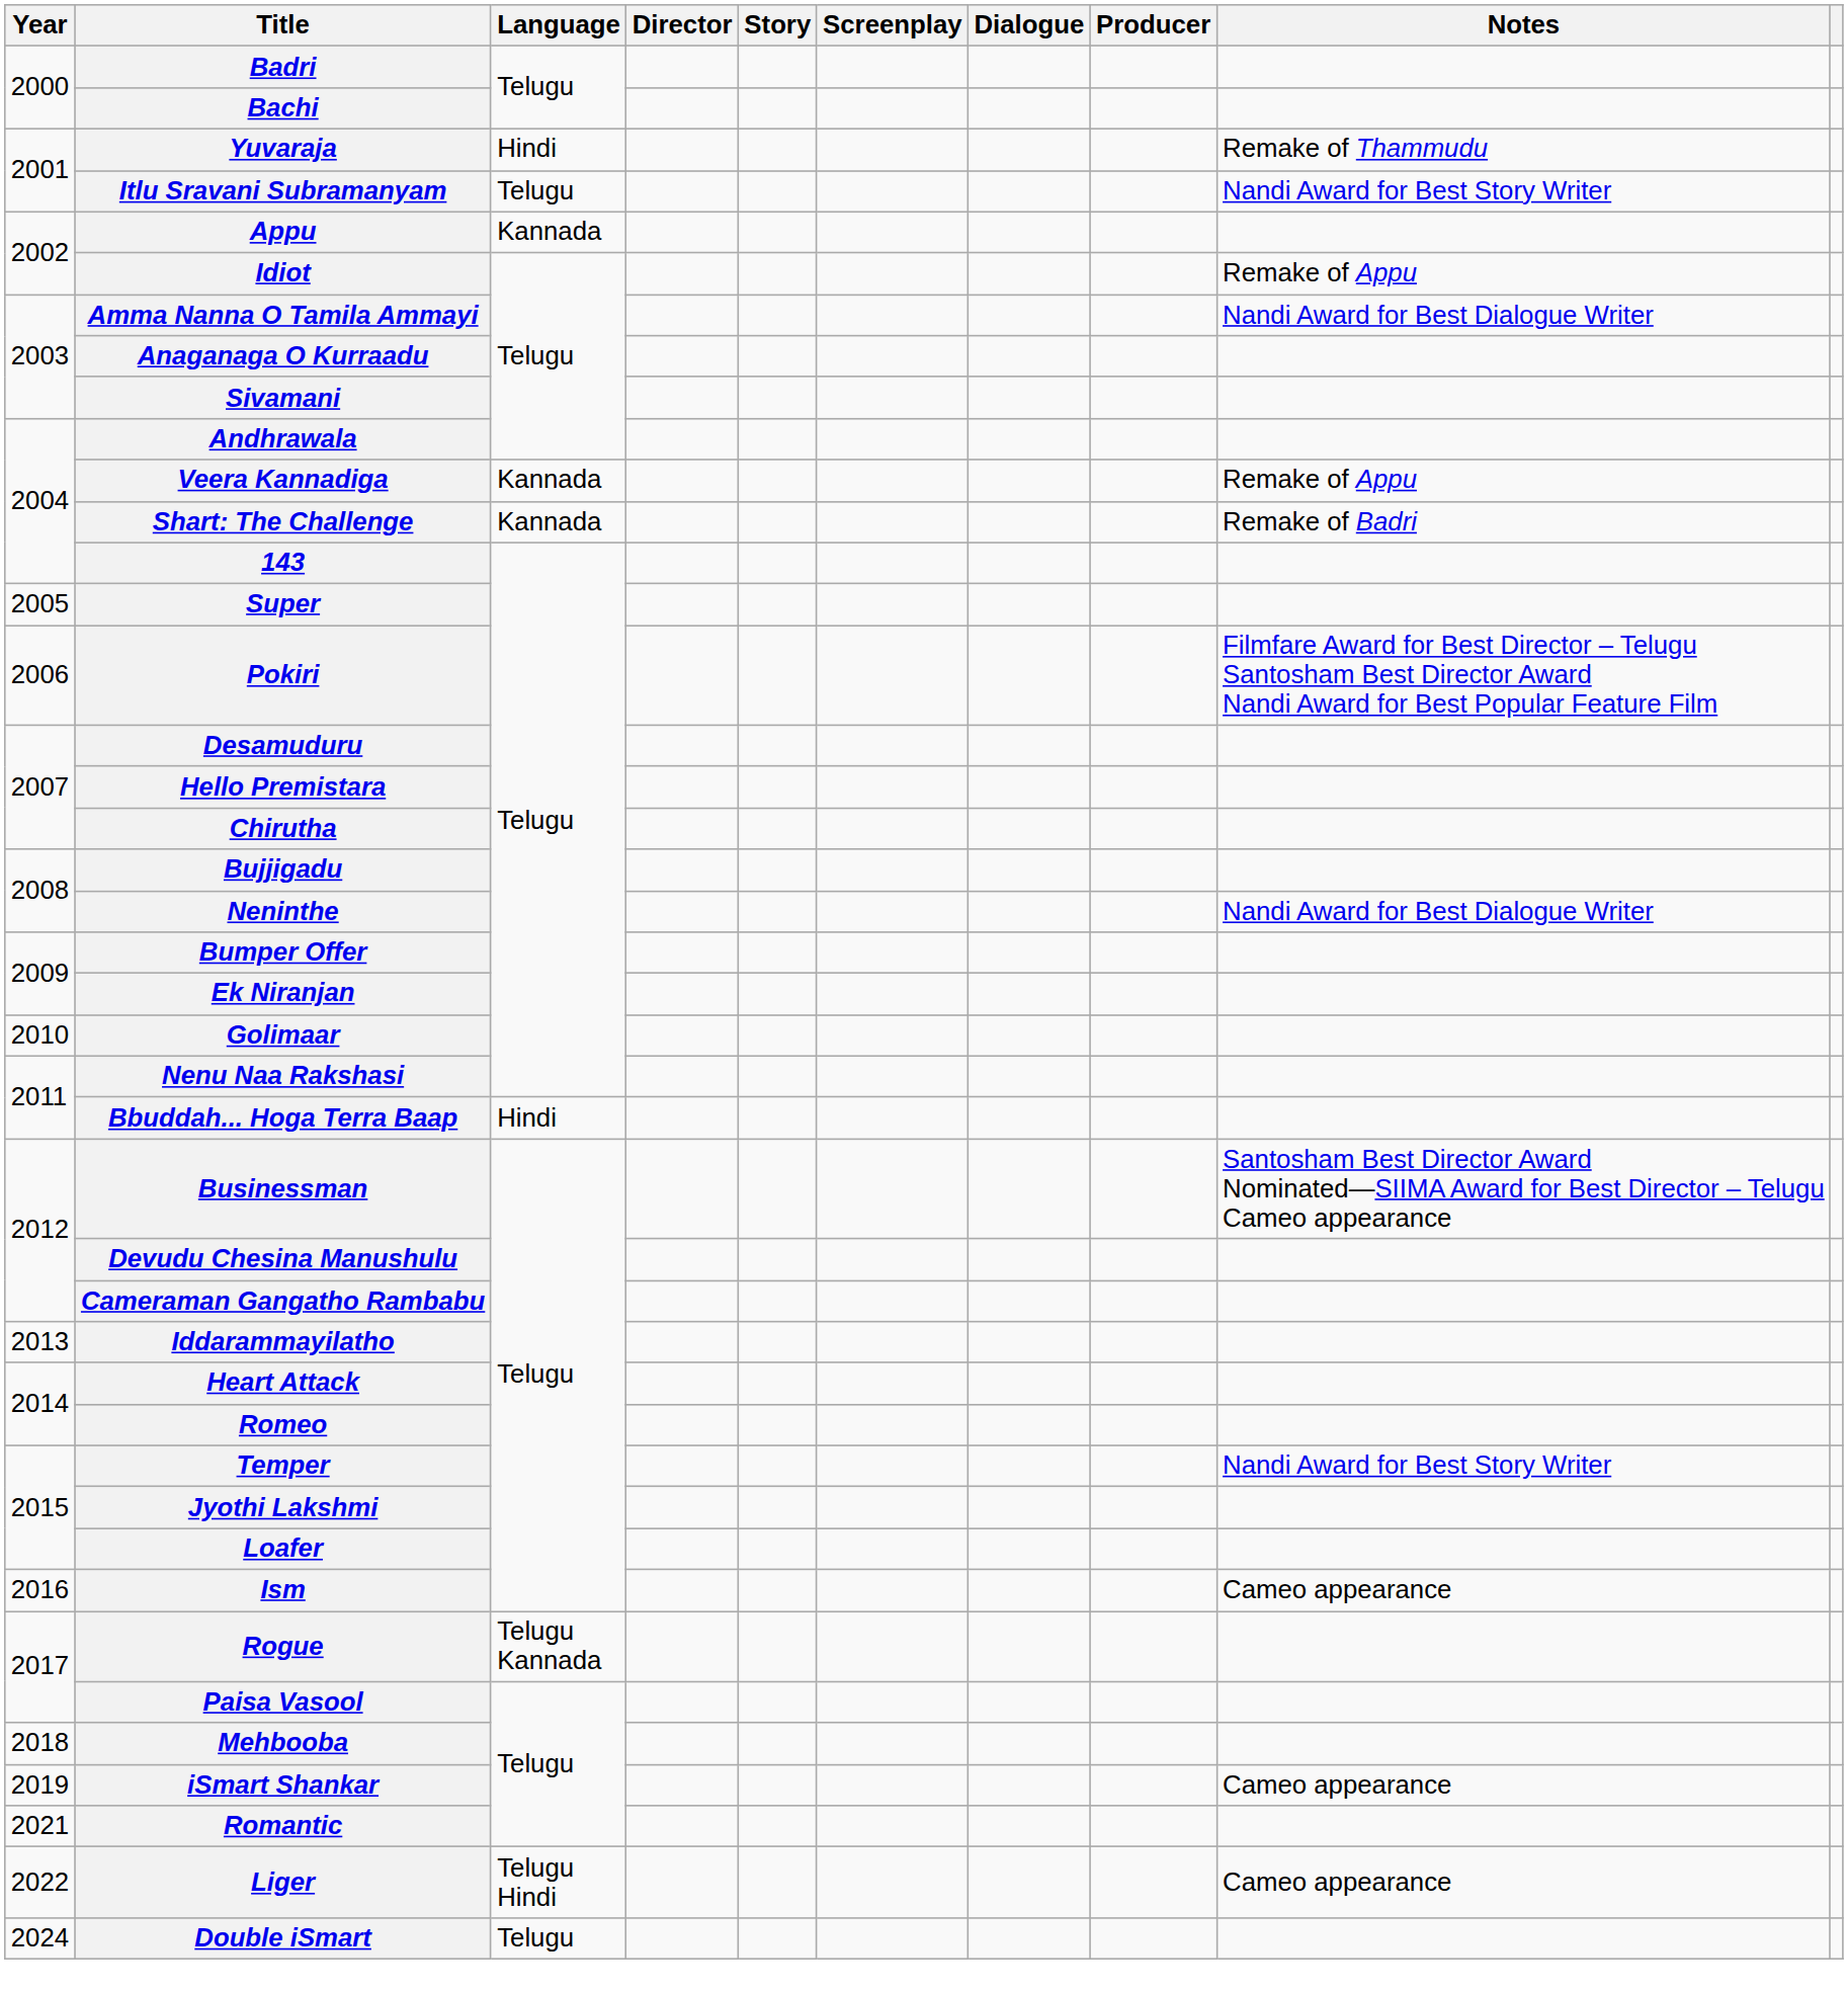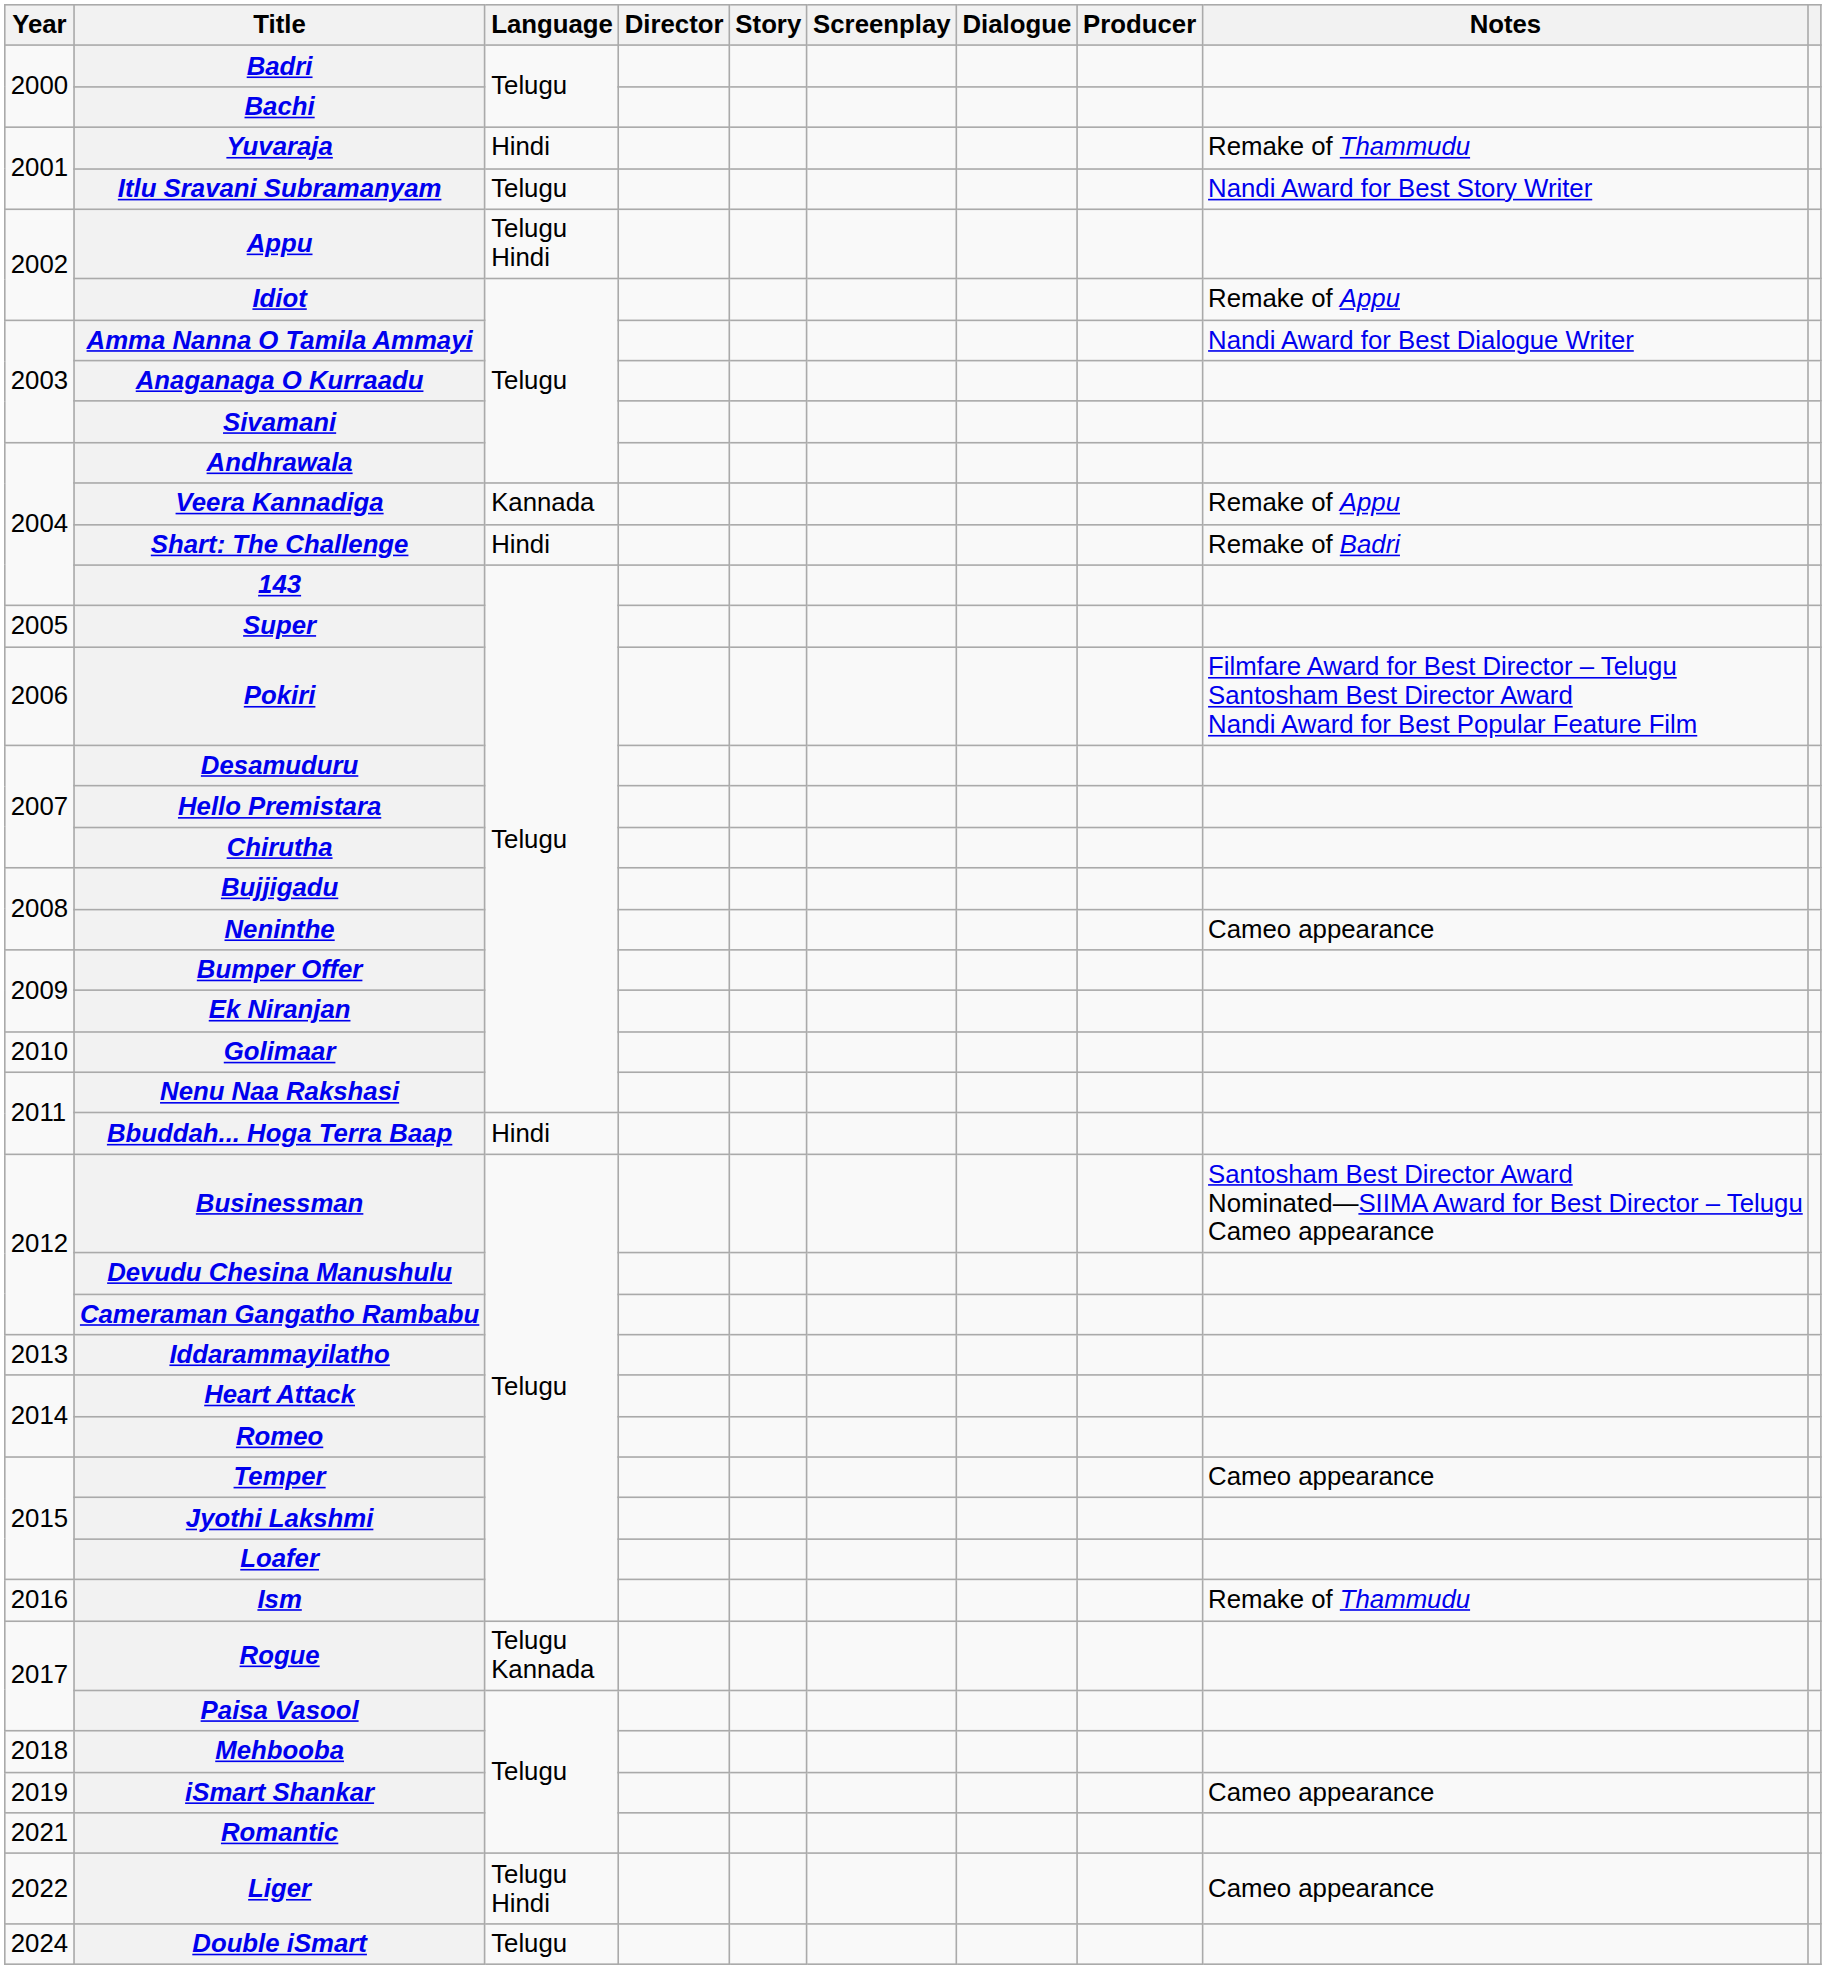 <table class="wikitable plainrowheaders sortable">
 <tr>
 <th scope="col">Year</th>
 <th scope="col">Title</th>
 <th scope="col">Language</th>
 <th scope="col">Director</th>
 <th scope="col">Story</th>
 <th scope="col">Screenplay</th>
 <th scope="col">Dialogue</th>
 <th scope="col">Producer</th>
 <th scope="col" class="unsortable">Notes</th>
 <th scope="col" class="unsortable"></th>
 </tr>
 <tr>
 <td rowspan="2">2000</td>
 <th scope="row"><em><a href='#'>Badri</a></em></th>
 <td rowspan="2">Telugu</td>
 <td></td>
 <td></td>
 <td></td>
 <td></td>
 <td></td>
 <td></td>
 <td></td>
 </tr>
 <tr>
 <th scope="row"><em><a href='#'>Bachi</a></em></th>
 <td></td>
 <td></td>
 <td></td>
 <td></td>
 <td></td>
 <td></td>
 <td></td>
 </tr>
 <tr>
 <td rowspan="2">2001</td>
 <th scope="row"><em><a href='#'>Yuvaraja</a></em></th>
 <td>Hindi</td>
 <td></td>
 <td></td>
 <td></td>
 <td></td>
 <td></td>
 <td>Remake of <em><a href='#'>Thammudu</a></em></td>
 <td></td>
 </tr>
 <tr>
 <th scope="row"><em><a href='#'>Itlu Sravani Subramanyam</a></em></th>
 <td>Telugu</td>
 <td></td>
 <td></td>
 <td></td>
 <td></td>
 <td></td>
 <td><a href='#'>Nandi Award for Best Story Writer</a></td>
 <td></td>
 </tr>
 <tr>
 <td rowspan="2">2002</td>
 <th scope="row"><em><a href='#'>Appu</a></em></th>
-<td>Kannada</td>
+<td>Telugu<br>Hindi</td>
 <td></td>
 <td></td>
 <td></td>
 <td></td>
 <td></td>
 <td></td>
 <td></td>
 </tr>
 <tr>
 <th scope="row"><em><a href='#'>Idiot</a></em></th>
 <td rowspan="5">Telugu</td>
 <td></td>
 <td></td>
 <td></td>
 <td></td>
 <td></td>
 <td>Remake of <em><a href='#'>Appu</a></em></td>
 <td></td>
 </tr>
 <tr>
 <td rowspan="3">2003</td>
 <th scope="row"><em><a href='#'>Amma Nanna O Tamila Ammayi</a></em></th>
 <td></td>
 <td></td>
 <td></td>
 <td></td>
 <td></td>
 <td><a href='#'>Nandi Award for Best Dialogue Writer</a></td>
 <td></td>
 </tr>
 <tr>
 <th scope="row"><em><a href='#'>Anaganaga O Kurraadu</a></em></th>
 <td></td>
 <td></td>
 <td></td>
 <td></td>
 <td></td>
 <td></td>
 <td></td>
 </tr>
 <tr>
 <th scope="row"><em><a href='#'>Sivamani</a></em></th>
 <td></td>
 <td></td>
 <td></td>
 <td></td>
 <td></td>
 <td></td>
 <td></td>
 </tr>
 <tr>
 <td rowspan="4">2004</td>
 <th scope="row"><em><a href='#'>Andhrawala</a></em></th>
 <td></td>
 <td></td>
 <td></td>
 <td></td>
 <td></td>
 <td></td>
 <td></td>
 </tr>
 <tr>
 <th scope="row"><em><a href='#'>Veera Kannadiga</a></em></th>
 <td>Kannada</td>
 <td></td>
 <td></td>
 <td></td>
 <td></td>
 <td></td>
 <td>Remake of <em><a href='#'>Appu</a></em></td>
 <td></td>
 </tr>
 <tr>
 <th scope="row"><em><a href='#'>Shart: The Challenge</a></em></th>
-<td>Kannada</td>
+<td>Hindi</td>
 <td></td>
 <td></td>
 <td></td>
 <td></td>
 <td></td>
 <td>Remake of <em><a href='#'>Badri</a></em></td>
 <td></td>
 </tr>
 <tr>
 <th scope="row"><em><a href='#'>143</a></em></th>
 <td rowspan="12">Telugu</td>
 <td></td>
 <td></td>
 <td></td>
 <td></td>
 <td></td>
 <td></td>
 <td></td>
 </tr>
 <tr>
 <td>2005</td>
 <th scope="row"><em><a href='#'>Super</a></em></th>
 <td></td>
 <td></td>
 <td></td>
 <td></td>
 <td></td>
 <td></td>
 <td></td>
 </tr>
 <tr>
 <td>2006</td>
 <th scope="row"><em><a href='#'>Pokiri</a></em></th>
 <td></td>
 <td></td>
 <td></td>
 <td></td>
 <td></td>
 <td><a href='#'>Filmfare Award for Best Director&nbsp;– Telugu</a> <br><a href='#'>Santosham Best Director Award</a> <br><a href='#'>Nandi Award for Best Popular Feature Film</a></td>
 <td></td>
 </tr>
 <tr>
 <td rowspan="3">2007</td>
 <th scope="row"><em><a href='#'>Desamuduru</a></em></th>
 <td></td>
 <td></td>
 <td></td>
 <td></td>
 <td></td>
 <td></td>
 <td></td>
 </tr>
 <tr>
 <th scope="row"><em><a href='#'>Hello Premistara</a></em></th>
 <td></td>
 <td></td>
 <td></td>
 <td></td>
 <td></td>
 <td></td>
 <td></td>
 </tr>
 <tr>
 <th scope="row"><em><a href='#'>Chirutha</a></em></th>
 <td></td>
 <td></td>
 <td></td>
 <td></td>
 <td></td>
 <td></td>
 <td></td>
 </tr>
 <tr>
 <td rowspan="2">2008</td>
 <th scope="row"><em><a href='#'>Bujjigadu</a></em></th>
 <td></td>
 <td></td>
 <td></td>
 <td></td>
 <td></td>
 <td></td>
 <td></td>
 </tr>
 <tr>
 <th scope="row"><em><a href='#'>Neninthe</a></em></th>
 <td></td>
 <td></td>
 <td></td>
 <td></td>
 <td></td>
-<td><a href='#'>Nandi Award for Best Dialogue Writer</a></td>
+<td>Cameo appearance</td>
 <td></td>
 </tr>
 <tr>
 <td rowspan="2">2009</td>
 <th scope="row"><em><a href='#'>Bumper Offer</a></em></th>
 <td></td>
 <td></td>
 <td></td>
 <td></td>
 <td></td>
 <td></td>
 <td></td>
 </tr>
 <tr>
 <th scope="row"><em><a href='#'>Ek Niranjan</a></em></th>
 <td></td>
 <td></td>
 <td></td>
 <td></td>
 <td></td>
 <td></td>
 <td></td>
 </tr>
 <tr>
 <td>2010</td>
 <th scope="row"><em><a href='#'>Golimaar</a></em></th>
 <td></td>
 <td></td>
 <td></td>
 <td></td>
 <td></td>
 <td></td>
 <td></td>
 </tr>
 <tr>
 <td rowspan="2">2011</td>
 <th scope="row"><em><a href='#'>Nenu Naa Rakshasi</a></em></th>
 <td></td>
 <td></td>
 <td></td>
 <td></td>
 <td></td>
 <td></td>
 <td></td>
 </tr>
 <tr>
 <th scope="row"><em><a href='#'>Bbuddah... Hoga Terra Baap</a></em></th>
 <td>Hindi</td>
 <td></td>
 <td></td>
 <td></td>
 <td></td>
 <td></td>
 <td></td>
 <td></td>
 </tr>
 <tr>
 <td rowspan="3">2012</td>
 <th scope="row"><em><a href='#'>Businessman</a></em></th>
 <td rowspan="10">Telugu</td>
 <td></td>
 <td></td>
 <td></td>
 <td></td>
 <td></td>
 <td><a href='#'>Santosham Best Director Award</a><br>Nominated—<a href='#'>SIIMA Award for Best Director – Telugu</a><br>Cameo appearance</td>
 <td></td>
 </tr>
 <tr>
 <th scope="row"><em><a href='#'>Devudu Chesina Manushulu</a></em></th>
 <td></td>
 <td></td>
 <td></td>
 <td></td>
 <td></td>
 <td></td>
 <td></td>
 </tr>
 <tr>
 <th scope="row"><em><a href='#'>Cameraman Gangatho Rambabu</a></em></th>
 <td></td>
 <td></td>
 <td></td>
 <td></td>
 <td></td>
 <td></td>
 <td></td>
 </tr>
 <tr>
 <td>2013</td>
 <th scope="row"><em><a href='#'>Iddarammayilatho</a></em></th>
 <td></td>
 <td></td>
 <td></td>
 <td></td>
 <td></td>
 <td></td>
 <td></td>
 </tr>
 <tr>
 <td rowspan="2">2014</td>
 <th scope="row"><em><a href='#'>Heart Attack</a></em></th>
 <td></td>
 <td></td>
 <td></td>
 <td></td>
 <td></td>
 <td></td>
 <td></td>
 </tr>
 <tr>
 <th scope="row"><em><a href='#'>Romeo</a></em></th>
 <td></td>
 <td></td>
 <td></td>
 <td></td>
 <td></td>
 <td></td>
 <td></td>
 </tr>
 <tr>
 <td rowspan="3">2015</td>
 <th scope="row"><em><a href='#'>Temper</a></em></th>
 <td></td>
 <td></td>
 <td></td>
 <td></td>
 <td></td>
-<td><a href='#'>Nandi Award for Best Story Writer</a></td>
+<td>Cameo appearance</td>
 <td></td>
 </tr>
 <tr>
 <th scope="row"><em><a href='#'>Jyothi Lakshmi</a></em></th>
 <td></td>
 <td></td>
 <td></td>
 <td></td>
 <td></td>
 <td></td>
 <td></td>
 </tr>
 <tr>
 <th scope="row"><em><a href='#'>Loafer</a></em></th>
 <td></td>
 <td></td>
 <td></td>
 <td></td>
 <td></td>
 <td></td>
 <td></td>
 </tr>
 <tr>
 <td>2016</td>
 <th scope="row"><em><a href='#'>Ism</a></em></th>
 <td></td>
 <td></td>
 <td></td>
 <td></td>
 <td></td>
-<td>Cameo appearance</td>
+<td>Remake of <em><a href='#'>Thammudu</a></em></td>
 <td></td>
 </tr>
 <tr>
 <td rowspan="2">2017</td>
 <th scope="row"><em><a href='#'>Rogue</a></em></th>
 <td>Telugu<br>Kannada</td>
 <td></td>
 <td></td>
 <td></td>
 <td></td>
 <td></td>
 <td></td>
 <td></td>
 </tr>
 <tr>
 <th scope="row"><em><a href='#'>Paisa Vasool</a></em></th>
 <td rowspan="4">Telugu</td>
 <td></td>
 <td></td>
 <td></td>
 <td></td>
 <td></td>
 <td></td>
 <td></td>
 </tr>
 <tr>
 <td>2018</td>
 <th scope="row"><em><a href='#'>Mehbooba</a></em></th>
 <td></td>
 <td></td>
 <td></td>
 <td></td>
 <td></td>
 <td></td>
 <td></td>
 </tr>
 <tr>
 <td>2019</td>
 <th scope="row"><em><a href='#'>iSmart Shankar</a></em></th>
 <td></td>
 <td></td>
 <td></td>
 <td></td>
 <td></td>
 <td>Cameo appearance</td>
 <td></td>
 </tr>
 <tr>
 <td>2021</td>
 <th scope="row"><em><a href='#'>Romantic</a></em></th>
 <td></td>
 <td></td>
 <td></td>
 <td></td>
 <td></td>
 <td></td>
 <td></td>
 </tr>
 <tr>
 <td>2022</td>
 <th scope="row"><em><a href='#'>Liger</a></em></th>
 <td>Telugu<br>Hindi</td>
 <td></td>
 <td></td>
 <td></td>
 <td></td>
 <td></td>
 <td>Cameo appearance</td>
 <td></td>
 </tr>
 <tr>
 <td>2024</td>
 <th scope="row"><em><a href='#'>Double iSmart</a></em></th>
 <td>Telugu</td>
 <td></td>
 <td></td>
 <td></td>
 <td></td>
 <td></td>
 <td></td>
 <td></td>
 </tr>
 </table>
